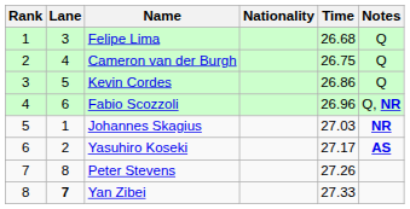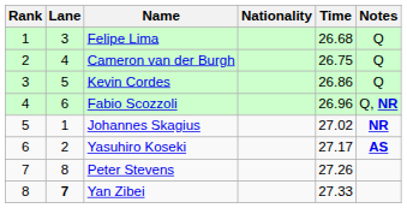 <table class="wikitable sortable" style="text-align:center">
 <tr>
 <th>Rank</th>
 <th>Lane</th>
 <th>Name</th>
 <th>Nationality</th>
 <th>Time</th>
 <th>Notes</th>
 </tr>
 <tr bgcolor=ccffcc>
 <td>1</td>
 <td>3</td>
 <td align=left><a href='#'>Felipe Lima</a></td>
 <td align=left></td>
 <td>26.68</td>
 <td>Q</td>
 </tr>
 <tr bgcolor=ccffcc>
 <td>2</td>
 <td>4</td>
 <td align=left><a href='#'>Cameron van der Burgh</a></td>
 <td align=left></td>
 <td>26.75</td>
 <td>Q</td>
 </tr>
 <tr bgcolor=ccffcc>
 <td>3</td>
 <td>5</td>
 <td align=left><a href='#'>Kevin Cordes</a></td>
 <td align=left></td>
 <td>26.86</td>
 <td>Q</td>
 </tr>
 <tr bgcolor=ccffcc>
 <td>4</td>
 <td>6</td>
 <td align=left><a href='#'>Fabio Scozzoli</a></td>
 <td align=left></td>
 <td>26.96</td>
 <td>Q, <strong><a href='#'>NR</a></strong></td>
 </tr>
 <tr>
 <td>5</td>
 <td>1</td>
 <td align=left><a href='#'>Johannes Skagius</a></td>
 <td align=left></td>
-<td>27.03</td>
+<td>27.02</td>
 <td><strong><a href='#'>NR</a></strong></td>
 </tr>
 <tr>
 <td>6</td>
 <td>2</td>
 <td align=left><a href='#'>Yasuhiro Koseki</a></td>
 <td align=left></td>
 <td>27.17</td>
 <td><strong><a href='#'>AS</a></strong></td>
 </tr>
 <tr>
 <td>7</td>
 <td>8</td>
 <td align=left><a href='#'>Peter Stevens</a></td>
 <td align=left></td>
 <td>27.26</td>
 <td></td>
 </tr>
 <tr>
 <td>8</td>
 <td><strong>7</strong></td>
 <td align=left><a href='#'>Yan Zibei</a></td>
 <td align=left></td>
 <td>27.33</td>
 <td></td>
 </tr>
 </table>
